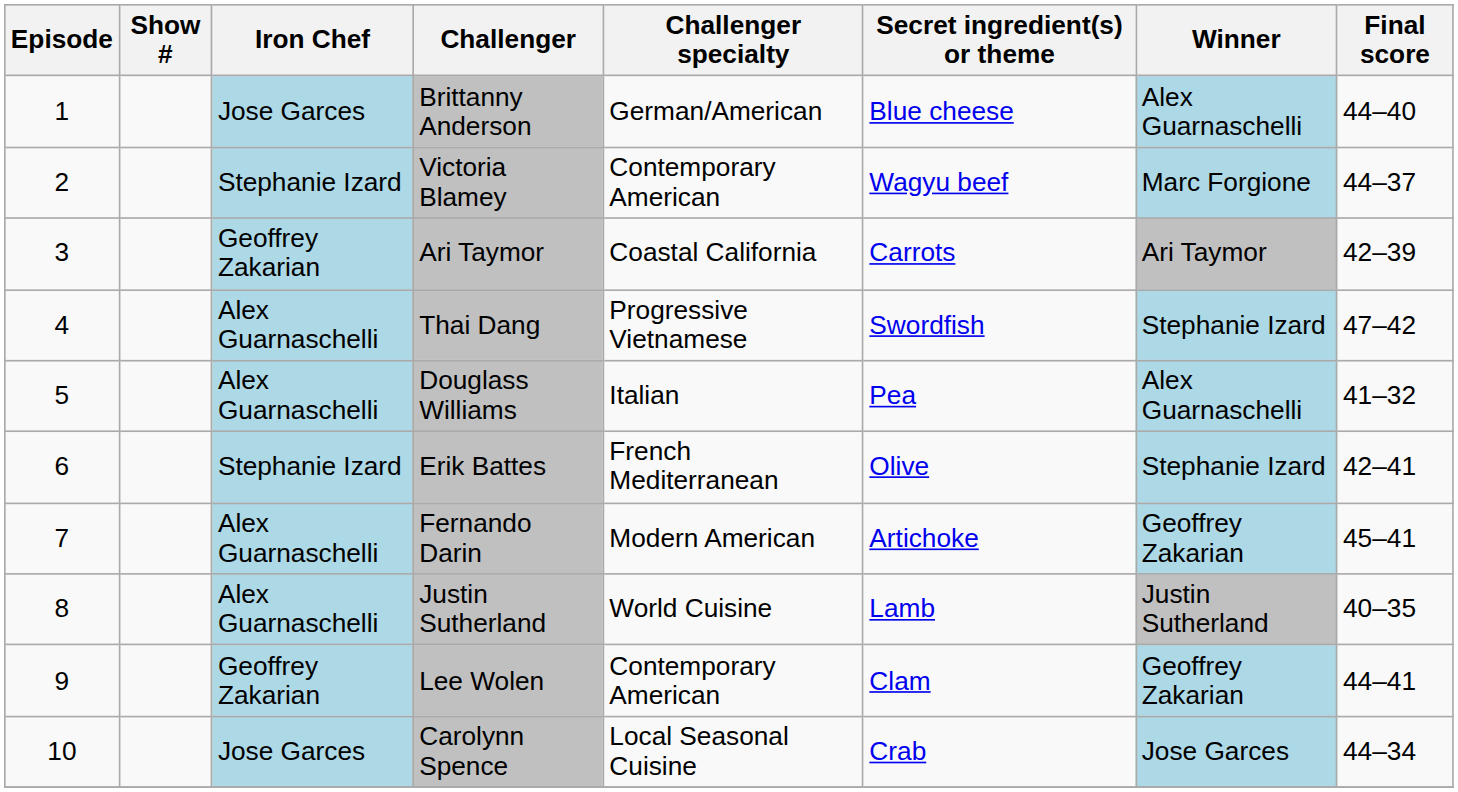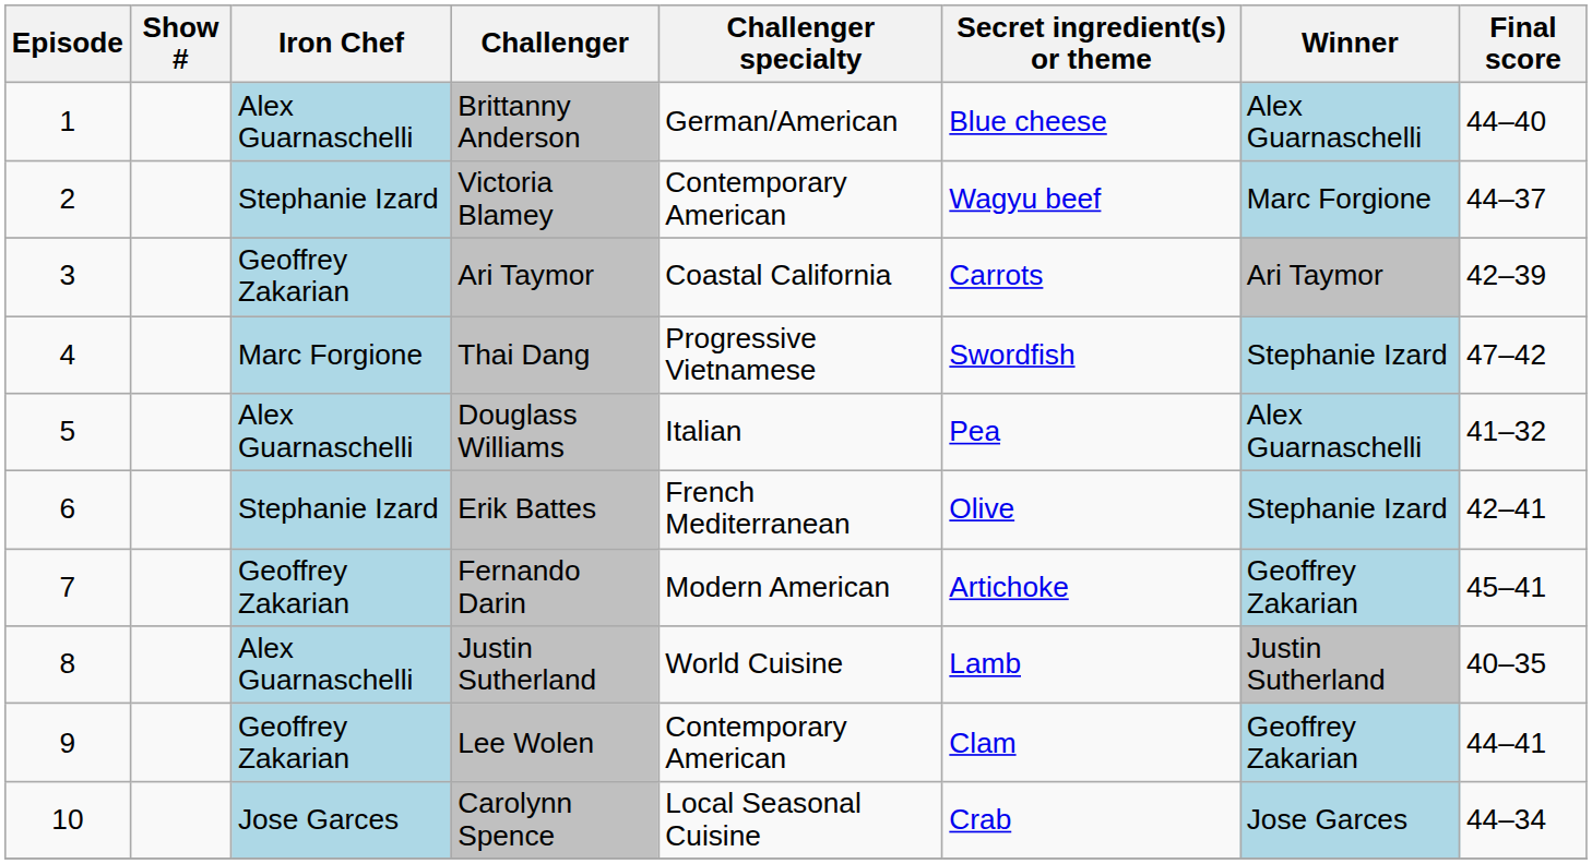 <table class="wikitable sortable" width="100%">
 <tr>
 <th><span>Episode</span></th>
 <th><span>Show #</span></th>
 <th><span>Iron Chef</span></th>
 <th><span>Challenger</span></th>
 <th><span>Challenger specialty</span></th>
 <th><span>Secret ingredient(s) or theme</span></th>
 <th><span>Winner</span></th>
 <th><span>Final score</span></th>
 </tr>
 <tr>
 <td style="text-align:center">1</td>
 <td style="text-align:center"></td>
-<td style="background:lightblue">Jose Garces</td>
+<td style="background:lightblue">Alex Guarnaschelli</td>
 <td style="background:silver">Brittanny Anderson</td>
 <td>German/American</td>
 <td><a href='#'>Blue cheese</a></td>
 <td style="background:lightblue">Alex Guarnaschelli</td>
 <td>44–40</td>
 </tr>
 <tr>
 <td style="text-align:center">2</td>
 <td style="text-align:center"></td>
 <td style="background:lightblue">Stephanie Izard</td>
 <td style="background:silver">Victoria Blamey</td>
 <td>Contemporary American</td>
 <td><a href='#'>Wagyu beef</a></td>
 <td style="background:lightblue">Marc Forgione</td>
 <td>44–37</td>
 </tr>
 <tr>
 <td style="text-align:center">3</td>
 <td style="text-align:center"></td>
 <td style="background:lightblue">Geoffrey Zakarian</td>
 <td style="background:silver">Ari Taymor</td>
 <td>Coastal California</td>
 <td><a href='#'>Carrots</a></td>
 <td style="background:silver">Ari Taymor</td>
 <td>42–39</td>
 </tr>
 <tr>
 <td style="text-align:center">4</td>
 <td style="text-align:center"></td>
-<td style="background:lightblue">Alex Guarnaschelli</td>
+<td style="background:lightblue">Marc Forgione</td>
 <td style="background:silver">Thai Dang</td>
 <td>Progressive Vietnamese</td>
 <td><a href='#'>Swordfish</a></td>
 <td style="background:lightblue">Stephanie Izard</td>
 <td>47–42</td>
 </tr>
 <tr>
 <td style="text-align:center">5</td>
 <td style="text-align:center"></td>
 <td style="background:lightblue">Alex Guarnaschelli</td>
 <td style="background:silver">Douglass Williams</td>
 <td>Italian</td>
 <td><a href='#'>Pea</a></td>
 <td style="background:lightblue">Alex Guarnaschelli</td>
 <td>41–32</td>
 </tr>
 <tr>
 <td style="text-align:center">6</td>
 <td style="text-align:center"></td>
 <td style="background:lightblue">Stephanie Izard</td>
 <td style="background:silver">Erik Battes</td>
 <td>French Mediterranean</td>
 <td><a href='#'>Olive</a></td>
 <td style="background:lightblue">Stephanie Izard</td>
 <td>42–41</td>
 </tr>
 <tr>
 <td style="text-align:center">7</td>
 <td style="text-align:center"></td>
-<td style="background:lightblue">Alex Guarnaschelli</td>
+<td style="background:lightblue">Geoffrey Zakarian</td>
 <td style="background:silver">Fernando Darin</td>
 <td>Modern American</td>
 <td><a href='#'>Artichoke</a></td>
 <td style="background:lightblue">Geoffrey Zakarian</td>
 <td>45–41</td>
 </tr>
 <tr>
 <td style="text-align:center">8</td>
 <td style="text-align:center"></td>
 <td style="background:lightblue">Alex Guarnaschelli</td>
 <td style="background:silver">Justin Sutherland</td>
 <td>World Cuisine</td>
 <td><a href='#'>Lamb</a></td>
 <td style="background:silver">Justin Sutherland</td>
 <td>40–35</td>
 </tr>
 <tr>
 <td style="text-align:center">9</td>
 <td style="text-align:center"></td>
 <td style="background:lightblue">Geoffrey Zakarian</td>
 <td style="background:silver">Lee Wolen</td>
 <td>Contemporary American</td>
 <td><a href='#'>Clam</a></td>
 <td style="background:lightblue">Geoffrey Zakarian</td>
 <td>44–41</td>
 </tr>
 <tr>
 <td style="text-align:center">10</td>
 <td style="text-align:center"></td>
 <td style="background:lightblue">Jose Garces</td>
 <td style="background:silver">Carolynn Spence</td>
 <td>Local Seasonal Cuisine</td>
 <td><a href='#'>Crab</a></td>
 <td style="background:lightblue">Jose Garces</td>
 <td>44–34</td>
 </tr>
 <tr>
 </tr>
 </table>
